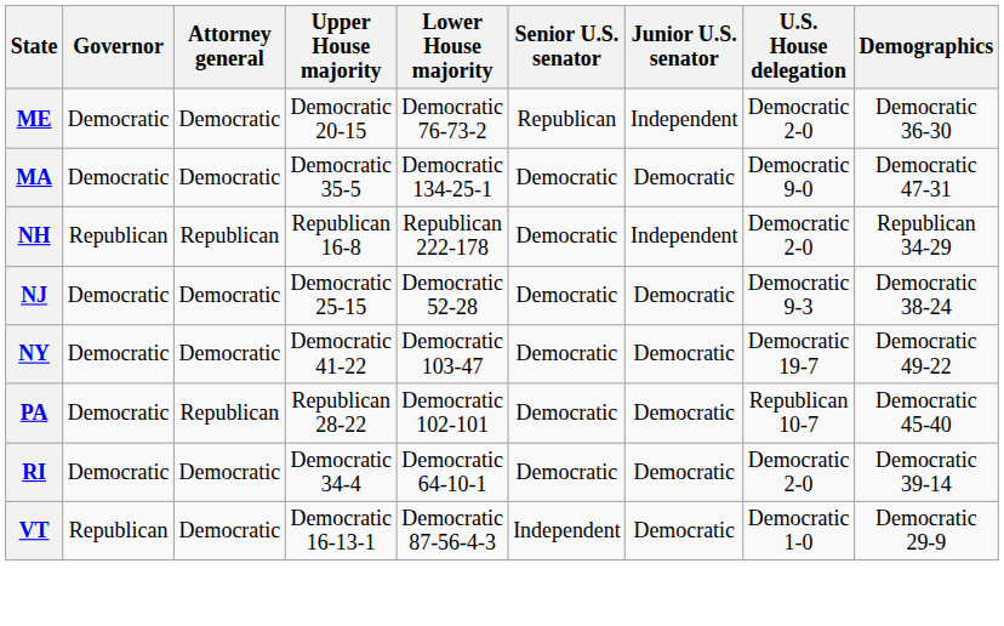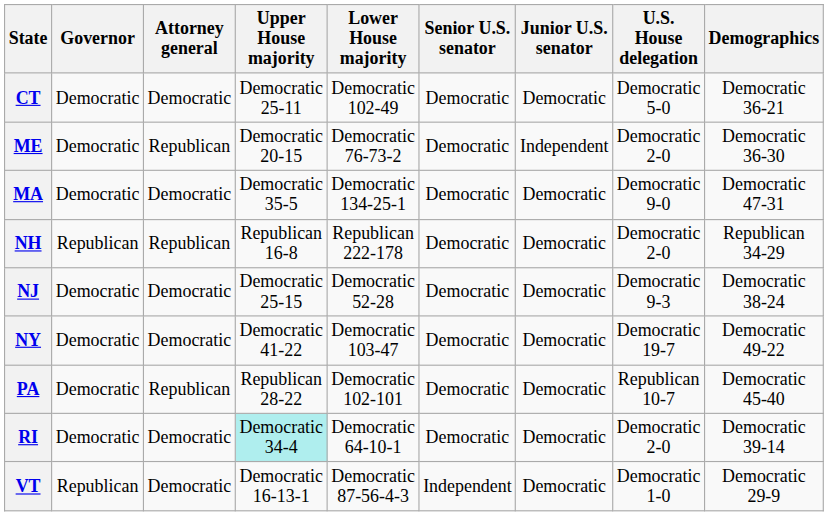 <table class="wikitable">
 <tr align=center>
 <th>State</th>
 <th>Governor</th>
 <th>Attorney general</th>
 <th>Upper House majority</th>
 <th>Lower House majority</th>
 <th>Senior U.S. senator</th>
 <th>Junior U.S. senator</th>
 <th>U.S. House delegation</th>
 <th>Demographics</th>
 </tr>
 <tr align=center>
+<th nowrap><a href='#'>CT</a></th>
+<td>Democratic</td>
+<td>Democratic</td>
+<td>Democratic<br>25-11</td>
+<td>Democratic<br>102-49</td>
+<td>Democratic</td>
+<td>Democratic</td>
+<td>Democratic<br>5-0</td>
+<td>Democratic<br>36-21</td>
+</tr>
+<tr align=center>
 <th nowrap><a href='#'>ME</a></th>
 <td>Democratic</td>
-<td>Democratic</td>
+<td>Republican</td>
 <td>Democratic<br>20-15</td>
 <td>Democratic<br>76-73-2</td>
-<td>Republican</td>
+<td>Democratic</td>
 <td>Independent</td>
 <td>Democratic<br>2-0</td>
 <td>Democratic<br>36-30</td>
 </tr>
 <tr align=center>
 <th nowrap><a href='#'>MA</a></th>
 <td>Democratic</td>
 <td>Democratic</td>
 <td>Democratic<br>35-5</td>
 <td>Democratic<br>134-25-1</td>
 <td>Democratic</td>
 <td>Democratic</td>
 <td>Democratic<br>9-0</td>
 <td>Democratic<br>47-31</td>
 </tr>
 <tr align=center>
 <th nowrap><a href='#'>NH</a></th>
 <td>Republican</td>
 <td>Republican</td>
 <td>Republican<br>16-8</td>
 <td>Republican<br>222-178</td>
 <td>Democratic</td>
-<td>Independent</td>
+<td>Democratic</td>
 <td>Democratic<br>2-0</td>
 <td>Republican<br>34-29</td>
 </tr>
 <tr align=center>
 <th nowrap><a href='#'>NJ</a></th>
 <td>Democratic</td>
 <td>Democratic</td>
 <td>Democratic<br>25-15</td>
 <td>Democratic<br>52-28</td>
 <td>Democratic</td>
 <td>Democratic</td>
 <td>Democratic<br>9-3</td>
 <td>Democratic<br>38-24</td>
 </tr>
 <tr align=center>
 <th nowrap><a href='#'>NY</a></th>
 <td>Democratic</td>
 <td>Democratic</td>
 <td>Democratic<br>41-22</td>
 <td>Democratic<br>103-47</td>
 <td>Democratic</td>
 <td>Democratic</td>
 <td>Democratic<br>19-7</td>
 <td>Democratic<br>49-22</td>
 </tr>
 <tr align=center>
 <th nowrap><a href='#'>PA</a></th>
 <td>Democratic</td>
 <td>Republican</td>
 <td>Republican<br>28-22</td>
 <td>Democratic<br>102-101</td>
 <td>Democratic</td>
 <td>Democratic</td>
 <td>Republican<br>10-7</td>
 <td>Democratic<br>45-40</td>
 </tr>
 <tr align=center>
 <th nowrap><a href='#'>RI</a></th>
 <td>Democratic</td>
 <td>Democratic</td>
-<td>Democratic<br>34-4</td>
+<td style="background: paleturquoise;">Democratic<br>34-4</td>
 <td>Democratic<br>64-10-1</td>
 <td>Democratic</td>
 <td>Democratic</td>
 <td>Democratic<br>2-0</td>
 <td>Democratic<br>39-14</td>
 </tr>
 <tr align=center>
 <th nowrap><a href='#'>VT</a></th>
 <td>Republican</td>
 <td>Democratic</td>
 <td>Democratic<br>16-13-1</td>
 <td>Democratic<br>87-56-4-3</td>
 <td>Independent</td>
 <td>Democratic</td>
 <td>Democratic<br>1-0</td>
 <td>Democratic<br>29-9</td>
 </tr>
 </table>
